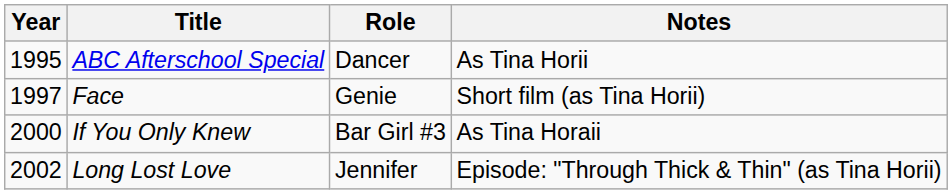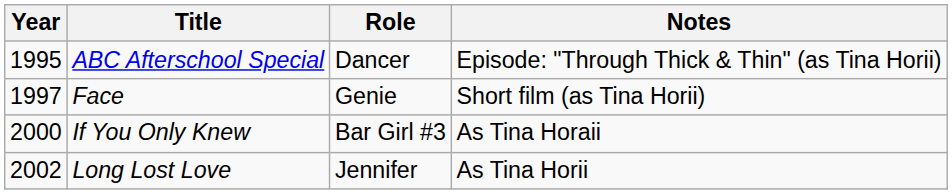 <table class="wikitable sortable">
 <tr>
 <th>Year</th>
 <th>Title</th>
 <th>Role</th>
 <th class="unsortable">Notes</th>
 </tr>
 <tr>
 <td>1995</td>
 <td><em><a href='#'>ABC Afterschool Special</a></em></td>
 <td>Dancer</td>
-<td>As Tina Horii</td>
+<td>Episode: "Through Thick & Thin" (as Tina Horii)</td>
 </tr>
 <tr>
 <td>1997</td>
 <td><em>Face</em></td>
 <td>Genie</td>
 <td>Short film (as Tina Horii)</td>
 </tr>
 <tr>
 <td>2000</td>
 <td><em>If You Only Knew</em></td>
 <td>Bar Girl #3</td>
 <td>As Tina Horaii</td>
 </tr>
 <tr>
 <td>2002</td>
 <td><em>Long Lost Love</em></td>
 <td>Jennifer</td>
-<td>Episode: "Through Thick & Thin" (as Tina Horii)</td>
+<td>As Tina Horii</td>
 </tr>
 </table>
